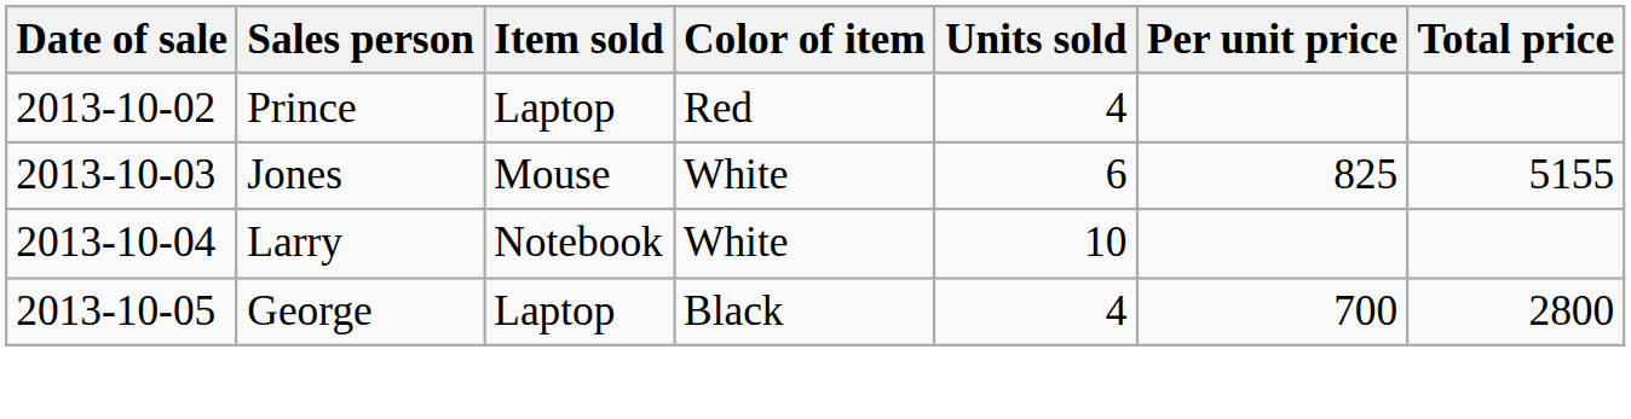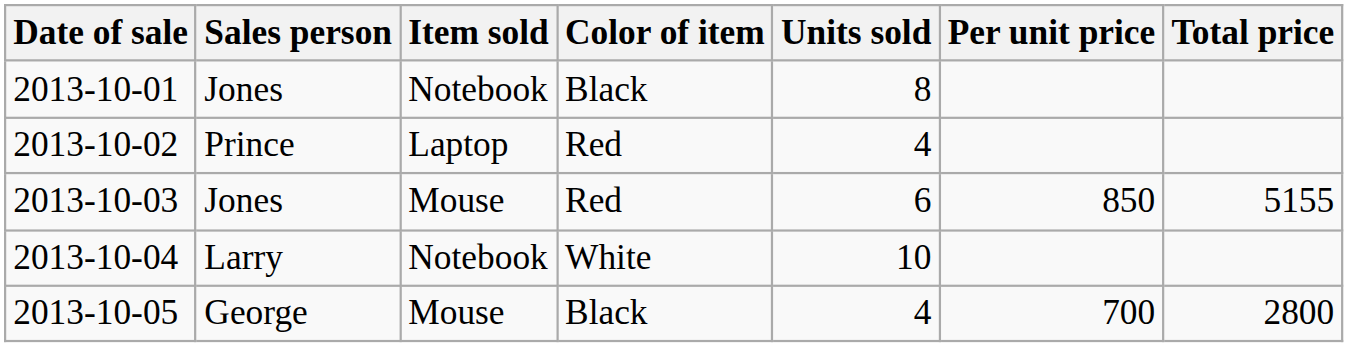 <table class="wikitable">
 <tr>
 <th>Date of sale</th>
 <th>Sales person</th>
 <th>Item sold</th>
 <th>Color of item</th>
 <th>Units sold</th>
 <th>Per unit price</th>
 <th>Total price</th>
+</tr>
+<tr>
+<td>2013-10-01</td>
+<td>Jones</td>
+<td>Notebook</td>
+<td>Black</td>
+<td style="text-align: right">8</td>
+<td style="text-align: right"></td>
+<td style="text-align: right"></td>
 </tr>
 <tr>
 <td>2013-10-02</td>
 <td>Prince</td>
 <td>Laptop</td>
 <td>Red</td>
 <td style="text-align: right">4</td>
 <td style="text-align: right"></td>
 <td style="text-align: right"></td>
 </tr>
 <tr>
 <td>2013-10-03</td>
 <td>Jones</td>
 <td>Mouse</td>
-<td>White</td>
+<td>Red</td>
 <td style="text-align: right">6</td>
-<td style="text-align: right">825</td>
+<td style="text-align: right">850</td>
 <td style="text-align: right">5155</td>
 </tr>
 <tr>
 <td>2013-10-04</td>
 <td>Larry</td>
 <td>Notebook</td>
 <td>White</td>
 <td style="text-align: right">10</td>
 <td style="text-align: right"></td>
 <td style="text-align: right"></td>
 </tr>
 <tr>
 <td>2013-10-05</td>
 <td>George</td>
-<td>Laptop</td>
+<td>Mouse</td>
 <td>Black</td>
 <td style="text-align: right">4</td>
 <td style="text-align: right">700</td>
 <td style="text-align: right">2800</td>
 </tr>
 </table>
